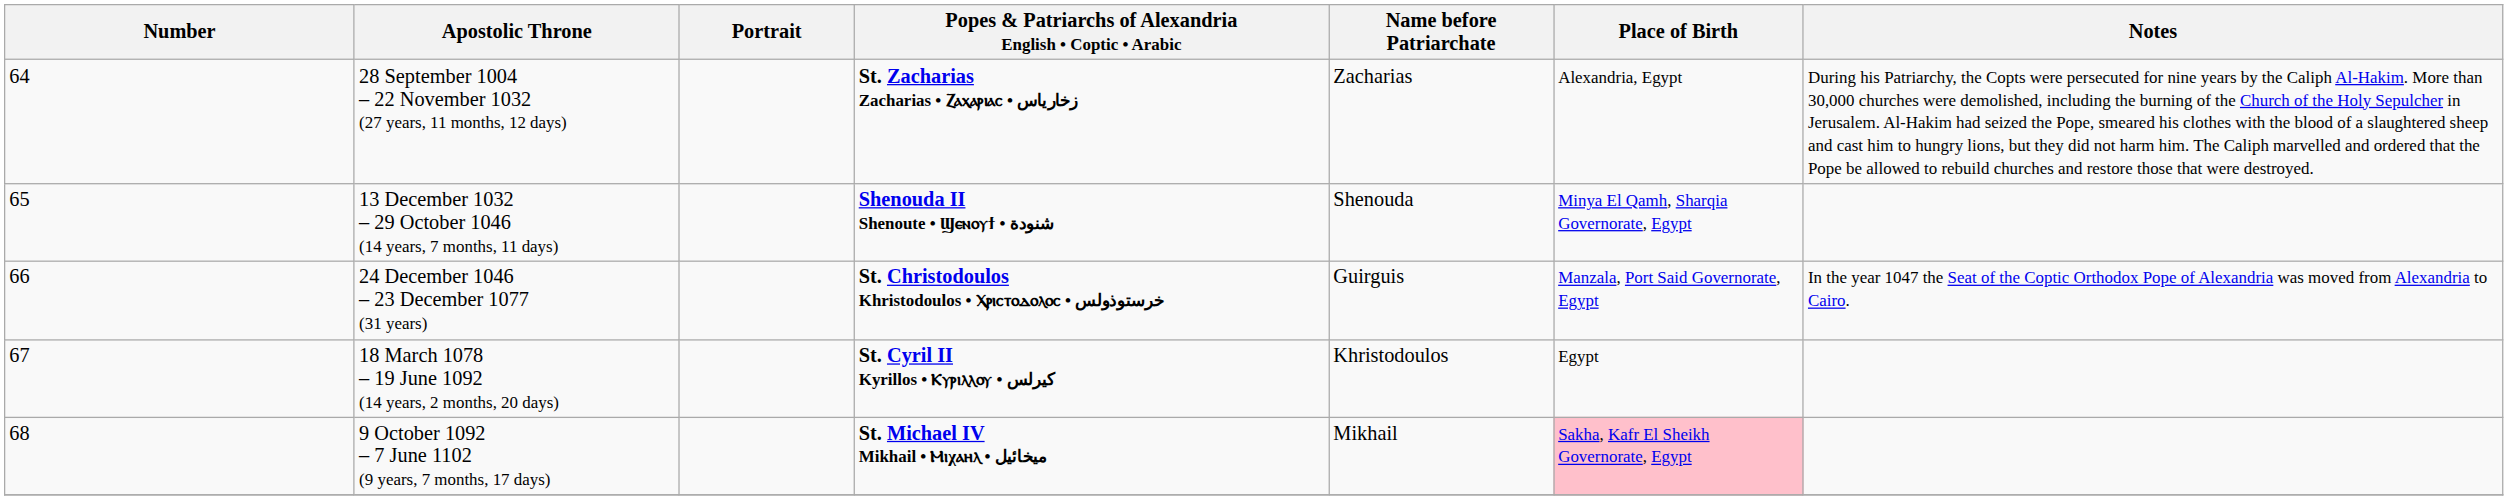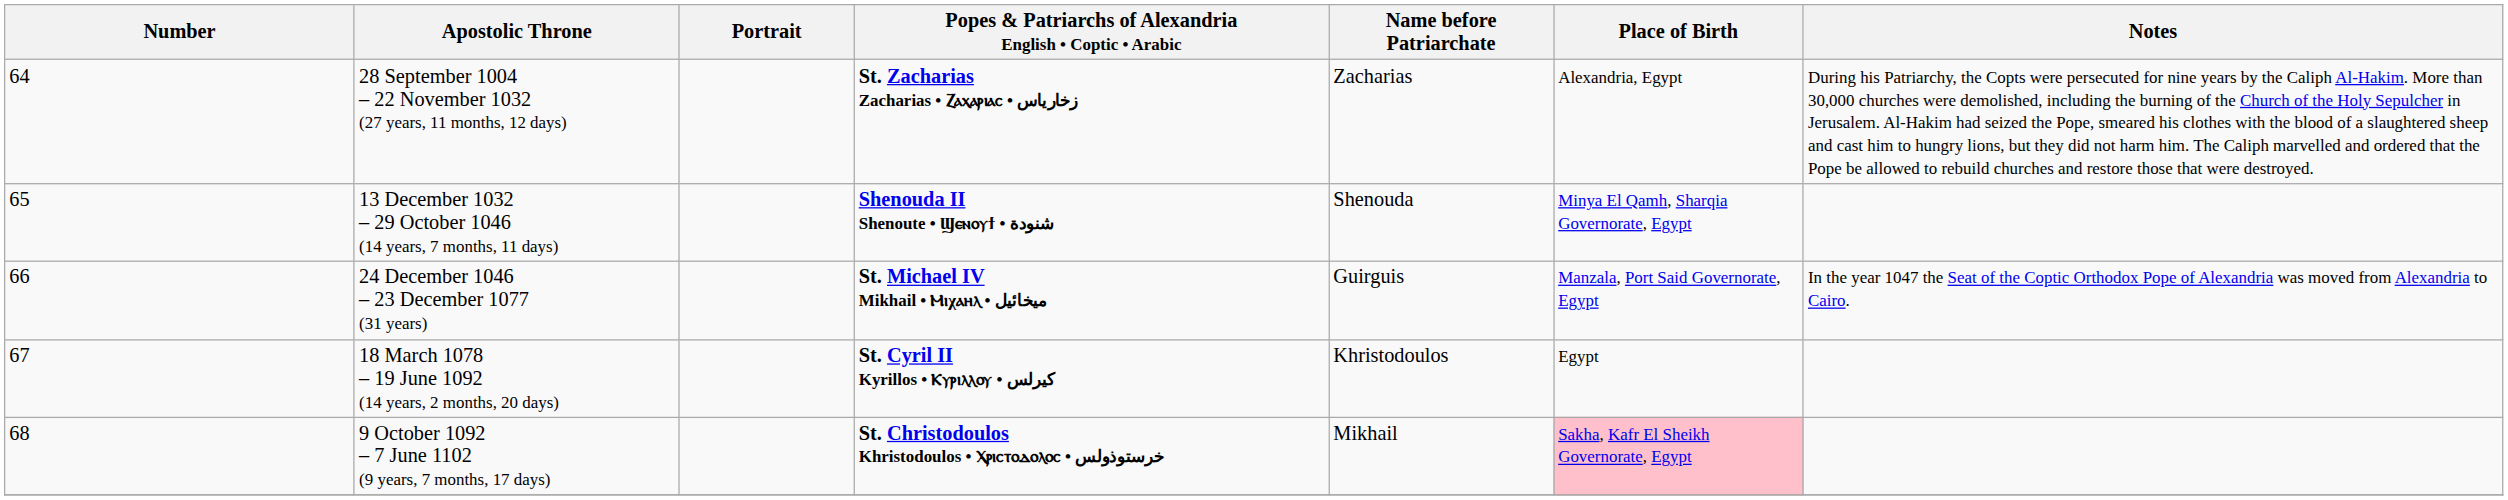 <table class="wikitable">
 <tr>
 <th>Number</th>
 <th style="width:13%;">Apostolic Throne</th>
 <th style="width:7%;">Portrait</th>
 <th style="width:19%;">Popes & Patriarchs of Alexandria<br><small>English • Coptic • Arabic</small></th>
 <th style="width:9%;">Name before Patriarchate</th>
 <th style="width:10%;">Place of Birth</th>
 <th style="width:28%;">Notes</th>
 </tr>
 <tr valign="top">
 <td>64</td>
 <td>28 September 1004<br>–  22 November 1032<br><small>(27 years, 11 months, 12 days)</small></td>
 <td></td>
 <td><strong>St. <a href='#'>Zacharias</a></strong><br><small><strong>Zacharias • Ⲍⲁⲭⲁⲣⲓⲁⲥ • زخارياس</strong></small></td>
 <td>Zacharias</td>
 <td><small>Alexandria, Egypt</small></td>
 <td><small> During his Patriarchy, the Copts were persecuted for nine years by the Caliph <a href='#'>Al-Hakim</a>. More than 30,000 churches were demolished, including the burning of the <a href='#'>Church of the Holy Sepulcher</a> in Jerusalem. Al-Hakim had seized the Pope, smeared his clothes with the blood of a slaughtered sheep and cast him to hungry lions, but they did not harm him. The Caliph marvelled and ordered that the Pope be allowed to rebuild churches and restore those that were destroyed.</small></td>
 </tr>
 <tr valign="top">
 <td>65</td>
 <td>13 December 1032<br>– 29 October 1046<br><small>(14 years, 7 months, 11 days)</small></td>
 <td></td>
 <td><strong><a href='#'>Shenouda II</a></strong><br><small><strong>Shenoute • Ϣⲉⲛⲟⲩϯ • شنودة</strong></small></td>
 <td>Shenouda</td>
 <td><small><a href='#'>Minya El Qamh</a>, <a href='#'>Sharqia Governorate</a>, <a href='#'>Egypt</a></small></td>
 <td><small></small></td>
 </tr>
 <tr valign="top">
 <td>66</td>
 <td>24 December 1046<br>– 23 December 1077<br><small>(31 years)</small></td>
 <td></td>
-<td><strong>St. <a href='#'>Christodoulos</a></strong><br><small><strong>Khristodoulos • Ⲭⲣⲓⲥⲧⲟⲇⲟⲗⲟⲥ • خرستوذولس</strong></small></td>
+<td><strong>St. <a href='#'>Michael IV</a></strong><br><small><strong>Mikhail • Ⲙⲓχⲁⲏⲗ • ميخائيل</strong></small></td>
 <td>Guirguis</td>
 <td><small><a href='#'>Manzala</a>, <a href='#'>Port Said Governorate</a>, <a href='#'>Egypt</a></small></td>
 <td><small>In the year 1047 the <a href='#'>Seat of the Coptic Orthodox Pope of Alexandria</a> was moved from <a href='#'>Alexandria</a> to <a href='#'>Cairo</a>.</small></td>
 </tr>
 <tr valign="top">
 <td>67</td>
 <td>18 March 1078<br>– 19 June 1092<br><small>(14 years, 2 months, 20 days)</small></td>
 <td></td>
 <td><strong>St. <a href='#'>Cyril II</a></strong><br><small><strong>Kyrillos • Ⲕⲩⲣⲓⲗⲗⲟⲩ • كيرلس</strong></small></td>
 <td>Khristodoulos</td>
 <td><small>Egypt</small></td>
 <td><small></small></td>
 </tr>
 <tr valign="top">
 <td>68</td>
 <td>9 October 1092<br>– 7 June 1102<br><small>(9 years, 7 months, 17 days)</small></td>
 <td></td>
-<td><strong>St. <a href='#'>Michael IV</a></strong><br><small><strong>Mikhail • Ⲙⲓχⲁⲏⲗ • ميخائيل</strong></small></td>
+<td><strong>St. <a href='#'>Christodoulos</a></strong><br><small><strong>Khristodoulos • Ⲭⲣⲓⲥⲧⲟⲇⲟⲗⲟⲥ • خرستوذولس</strong></small></td>
 <td>Mikhail</td>
 <td style="background: pink;"><small><a href='#'>Sakha</a>, <a href='#'>Kafr El Sheikh Governorate</a>, <a href='#'>Egypt</a></small></td>
 <td><small></small></td>
 </tr>
 <tr valign="top">
 </tr>
 </table>
